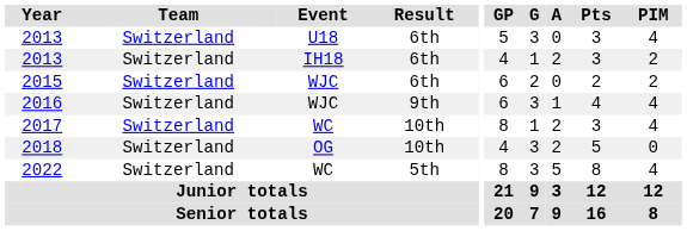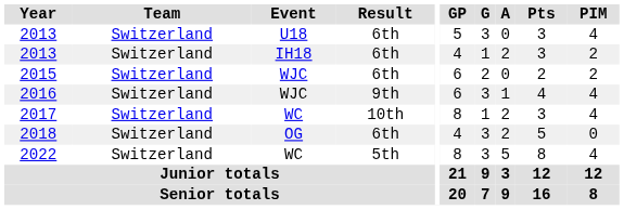 <table border="0" cellpadding="1" cellspacing="0" ID="Table3" style="text-align:center; width:40em;">
 <tr bgcolor="#e0e0e0">
 <th>Year</th>
 <th>Team</th>
 <th>Event</th>
 <th>Result</th>
 <th rowspan="99" bgcolor="#ffffff"></th>
 <th>GP</th>
 <th>G</th>
 <th>A</th>
 <th>Pts</th>
 <th>PIM</th>
 </tr>
 <tr>
 <td><a href='#'>2013</a></td>
 <td><a href='#'>Switzerland</a></td>
 <td><a href='#'>U18</a></td>
 <td>6th</td>
 <td>5</td>
 <td>3</td>
 <td>0</td>
 <td>3</td>
 <td>4</td>
 </tr>
 <tr bgcolor="#f0f0f0">
 <td><a href='#'>2013</a></td>
 <td>Switzerland</td>
 <td><a href='#'>IH18</a></td>
 <td>6th</td>
 <td>4</td>
 <td>1</td>
 <td>2</td>
 <td>3</td>
 <td>2</td>
 </tr>
 <tr>
 <td><a href='#'>2015</a></td>
 <td><a href='#'>Switzerland</a></td>
 <td><a href='#'>WJC</a></td>
 <td>6th</td>
 <td>6</td>
 <td>2</td>
 <td>0</td>
 <td>2</td>
 <td>2</td>
 </tr>
 <tr bgcolor="#f0f0f0">
 <td><a href='#'>2016</a></td>
 <td>Switzerland</td>
 <td>WJC</td>
 <td>9th</td>
 <td>6</td>
 <td>3</td>
 <td>1</td>
 <td>4</td>
 <td>4</td>
 </tr>
 <tr>
 <td><a href='#'>2017</a></td>
 <td><a href='#'>Switzerland</a></td>
 <td><a href='#'>WC</a></td>
 <td>10th</td>
 <td>8</td>
 <td>1</td>
 <td>2</td>
 <td>3</td>
 <td>4</td>
 </tr>
 <tr bgcolor="#f0f0f0">
 <td><a href='#'>2018</a></td>
 <td>Switzerland</td>
 <td><a href='#'>OG</a></td>
-<td>10th</td>
+<td>6th</td>
 <td>4</td>
 <td>3</td>
 <td>2</td>
 <td>5</td>
 <td>0</td>
 </tr>
 <tr>
 <td><a href='#'>2022</a></td>
 <td>Switzerland</td>
 <td>WC</td>
 <td>5th</td>
 <td>8</td>
 <td>3</td>
 <td>5</td>
 <td>8</td>
 <td>4</td>
 </tr>
 <tr bgcolor="#e0e0e0">
 <th colspan="4">Junior totals</th>
 <th>21</th>
 <th>9</th>
 <th>3</th>
 <th>12</th>
 <th>12</th>
 </tr>
 <tr bgcolor="#e0e0e0">
 <th colspan="4">Senior totals</th>
 <th>20</th>
 <th>7</th>
 <th>9</th>
 <th>16</th>
 <th>8</th>
 </tr>
 </table>
